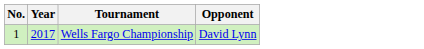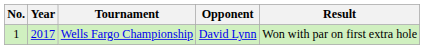 <table class="wikitable" style="font-size:95%;">
 <tr>
 <th>No.</th>
 <th>Year</th>
 <th>Tournament</th>
 <th>Opponent</th>
+<th>Result</th>
 </tr>
 <tr style="background:#D0F0C0;">
 <td align=center>1</td>
 <td><a href='#'>2017</a></td>
 <td><a href='#'>Wells Fargo Championship</a></td>
 <td> <a href='#'>David Lynn</a></td>
+<td>Won with par on first extra hole</td>
 </tr>
 </table>
